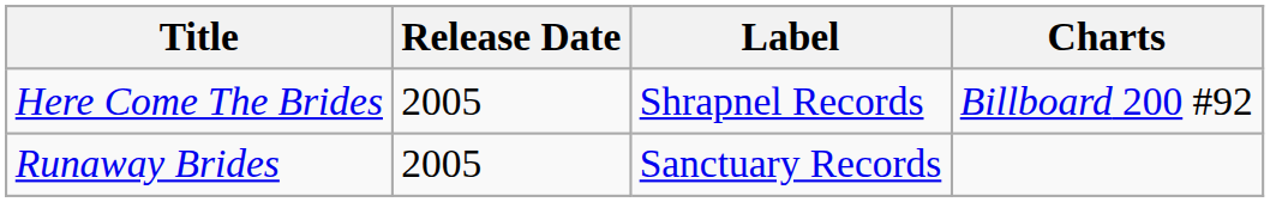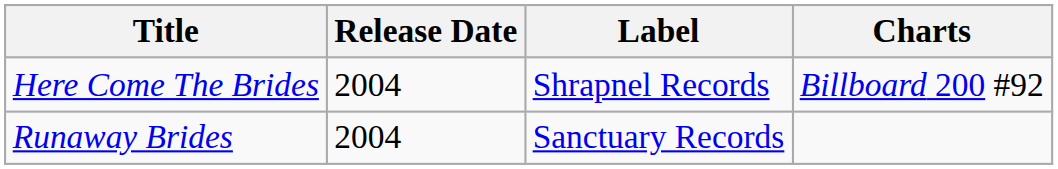 <table class="wikitable">
 <tr>
 <th>Title</th>
 <th>Release Date</th>
 <th>Label</th>
 <th>Charts</th>
 </tr>
 <tr>
 <td><em><a href='#'>Here Come The Brides</a></em></td>
-<td>2005</td>
+<td>2004</td>
 <td><a href='#'>Shrapnel Records</a></td>
 <td><a href='#'><em>Billboard</em> 200</a> #92</td>
 </tr>
 <tr>
 <td><em><a href='#'>Runaway Brides</a></em></td>
-<td>2005</td>
+<td>2004</td>
 <td><a href='#'>Sanctuary Records</a></td>
 </tr>
 </table>
